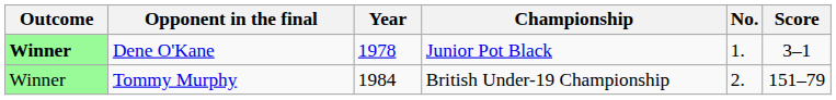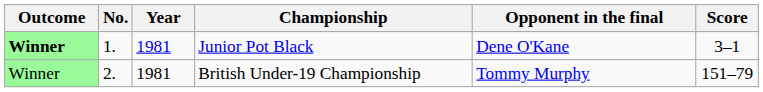 <table class="wikitable">
 <tr>
 <th width="80">Outcome</th>
-<th style="width:200px;">Opponent in the final</th>
+<th width="20">No.</th>
 <th width="50">Year</th>
 <th style="width:250px;">Championship</th>
-<th width="20">No.</th>
+<th style="width:200px;">Opponent in the final</th>
 <th style="width:50px;">Score</th>
 </tr>
 <tr>
 <td style="background:#98FB98"><strong>Winner</strong></td>
+<td>1.</td>
+<td><a href='#'>1981</a></td>
+<td><a href='#'>Junior Pot Black</a></td>
 <td> <a href='#'>Dene O'Kane</a></td>
-<td><a href='#'>1978</a></td>
-<td><a href='#'>Junior Pot Black</a></td>
-<td>1.</td>
 <td align=center>3–1</td>
 </tr>
 <tr>
 <td style="background:#98FB98">Winner</td>
+<td>2.</td>
+<td>1981</td>
+<td>British Under-19 Championship</td>
 <td> <a href='#'>Tommy Murphy</a></td>
-<td>1984</td>
-<td>British Under-19 Championship</td>
-<td>2.</td>
 <td align=center>151–79</td>
 </tr>
 </table>
